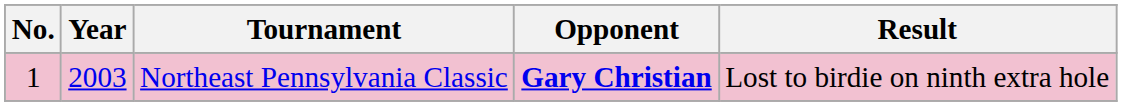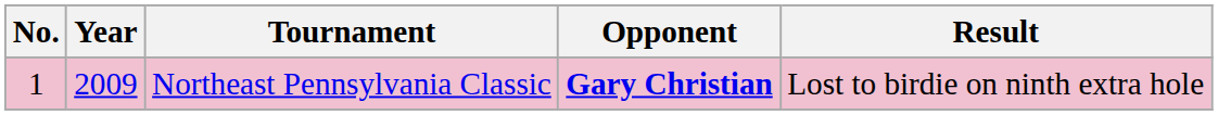 <table class="wikitable" style="font-size:95%;">
 <tr>
 <th>No.</th>
 <th>Year</th>
 <th>Tournament</th>
 <th>Opponent</th>
 <th>Result</th>
 </tr>
 <tr style="background:#F2C1D1;">
 <td align=center>1</td>
-<td align=center><a href='#'>2003</a></td>
+<td align=center><a href='#'>2009</a></td>
 <td><a href='#'>Northeast Pennsylvania Classic</a></td>
 <td><strong> <a href='#'>Gary Christian</a></strong></td>
 <td>Lost to birdie on ninth extra hole</td>
 </tr>
 </table>
